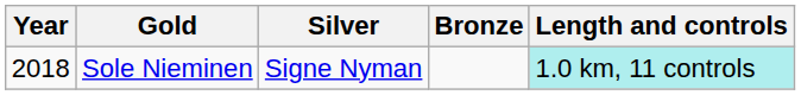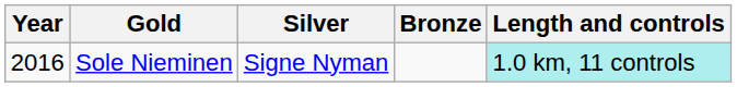 <table class="wikitable">
 <tr>
 <th>Year</th>
 <th>Gold</th>
 <th>Silver</th>
 <th>Bronze</th>
 <th>Length and controls</th>
 </tr>
 <tr>
-<td>2018</td>
+<td>2016</td>
 <td> <a href='#'>Sole Nieminen</a></td>
 <td> <a href='#'>Signe Nyman</a></td>
 <td></td>
 <td style="background: paleturquoise;">1.0 km, 11 controls</td>
 </tr>
 </table>
